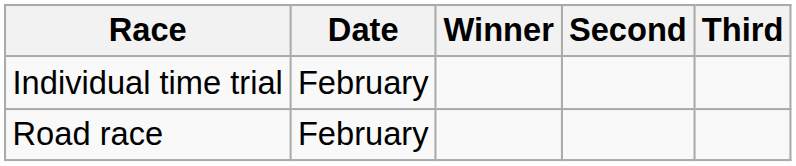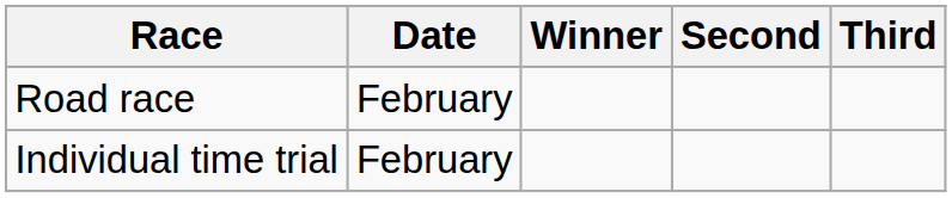 <table class="wikitable">
 <tr>
 <th>Race</th>
 <th>Date</th>
 <th>Winner</th>
 <th>Second</th>
 <th>Third</th>
 </tr>
 <tr>
+<td>Road race</td>
+<td>February</td>
+<td></td>
+<td></td>
+<td></td>
+</tr>
+<tr>
 <td>Individual time trial</td>
 <td>February</td>
 <td></td>
 <td></td>
 <td></td>
 </tr>
-<tr>
-<td>Road race</td>
-<td>February</td>
-<td></td>
-<td></td>
-<td></td>
-</tr>
 </table>
